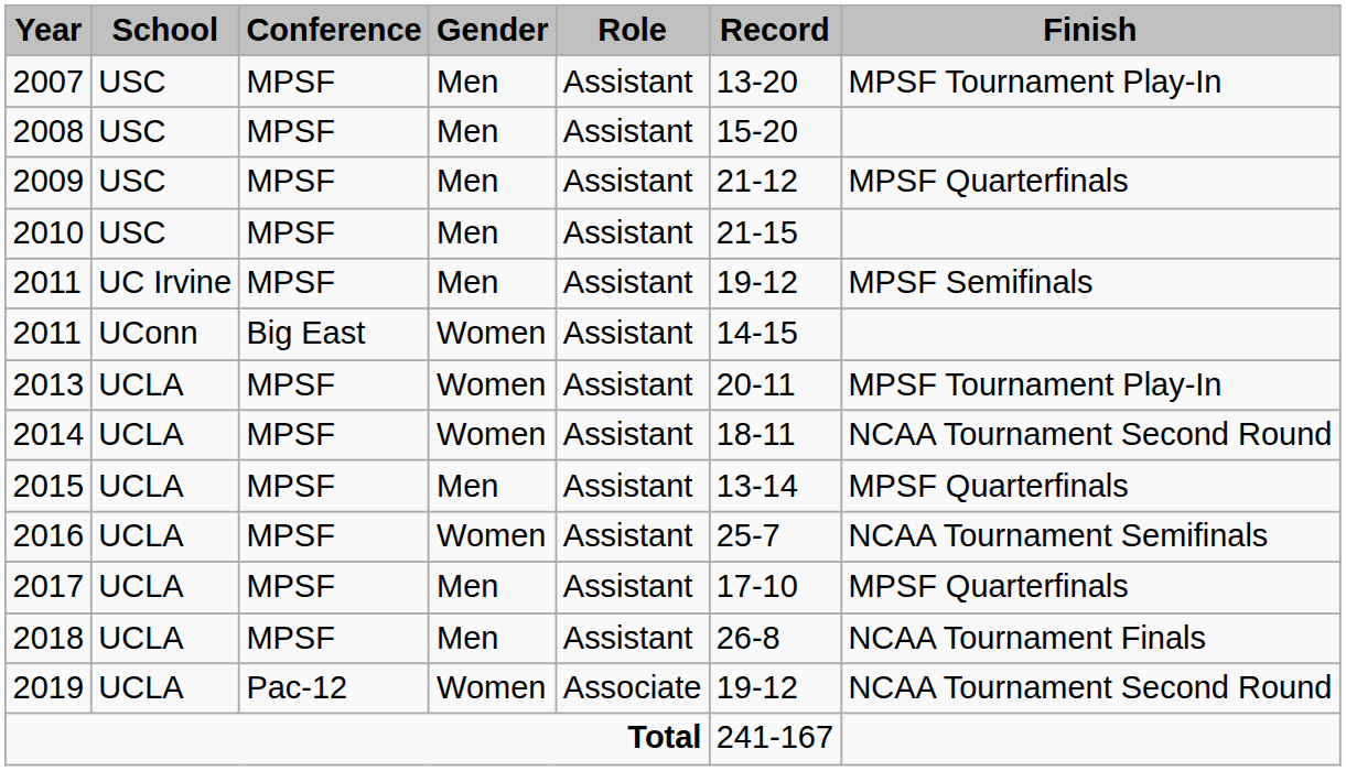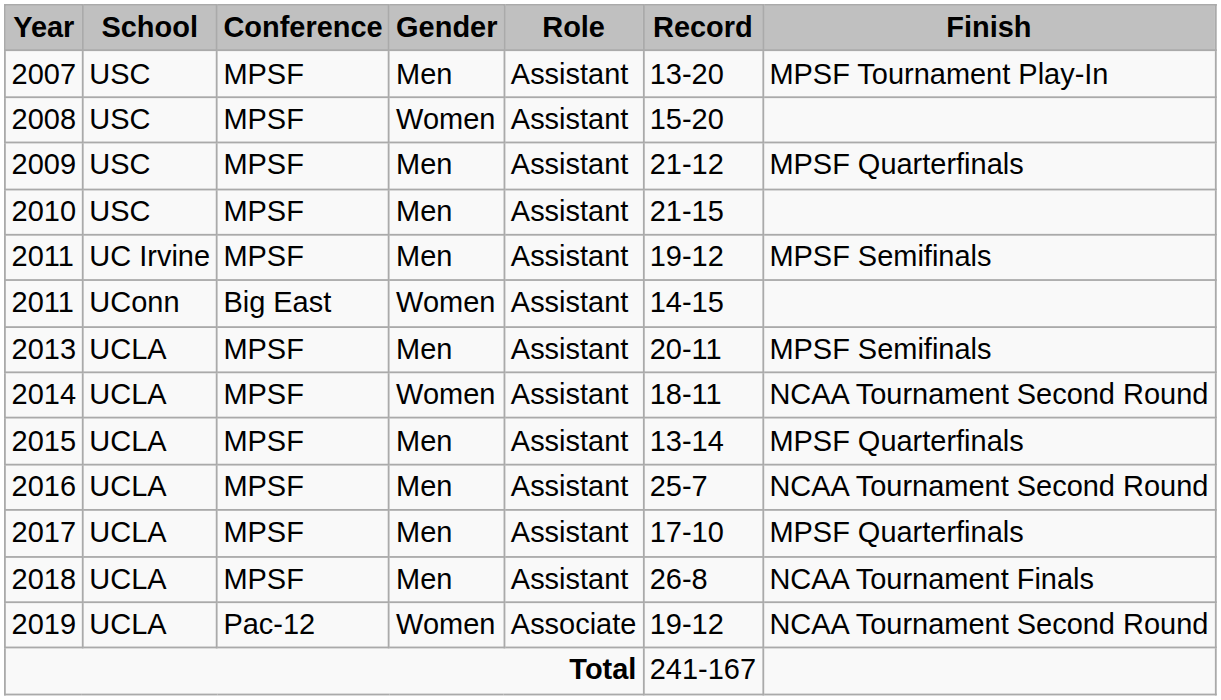 <table class="wikitable">
 <tr>
 <th style="font-weight:bold; background-color:#c0c0c0;">Year</th>
 <th style="font-weight:bold; background-color:#c0c0c0;">School</th>
 <th style="font-weight:bold; background-color:#c0c0c0;">Conference</th>
 <th style="font-weight:bold; background-color:#c0c0c0;">Gender</th>
 <th style="font-weight:bold; background-color:#c0c0c0;">Role</th>
 <th style="font-weight:bold; background-color:#c0c0c0;">Record</th>
 <th style="font-weight:bold; background-color:#c0c0c0;">Finish</th>
 </tr>
 <tr>
 <td>2007</td>
 <td>USC</td>
 <td>MPSF</td>
 <td>Men</td>
 <td>Assistant</td>
 <td>13-20</td>
 <td>MPSF Tournament Play-In</td>
 </tr>
 <tr>
 <td>2008</td>
 <td>USC</td>
 <td>MPSF</td>
-<td>Men</td>
+<td>Women</td>
 <td>Assistant</td>
 <td>15-20</td>
 <td></td>
 </tr>
 <tr>
 <td>2009</td>
 <td>USC</td>
 <td>MPSF</td>
 <td>Men</td>
 <td>Assistant</td>
 <td>21-12</td>
 <td>MPSF Quarterfinals</td>
 </tr>
 <tr>
 <td>2010</td>
 <td>USC</td>
 <td>MPSF</td>
 <td>Men</td>
 <td>Assistant</td>
 <td>21-15</td>
 <td></td>
 </tr>
 <tr>
 <td>2011</td>
 <td>UC Irvine</td>
 <td>MPSF</td>
 <td>Men</td>
 <td>Assistant</td>
 <td>19-12</td>
 <td>MPSF Semifinals</td>
 </tr>
 <tr>
 <td>2011 </td>
 <td>UConn</td>
 <td>Big East</td>
 <td>Women</td>
 <td>Assistant</td>
 <td>14-15</td>
 <td></td>
 </tr>
 <tr>
 <td>2013 </td>
 <td>UCLA</td>
 <td>MPSF</td>
-<td>Women</td>
+<td>Men</td>
 <td>Assistant</td>
 <td>20-11</td>
-<td>MPSF Tournament Play-In</td>
+<td>MPSF Semifinals</td>
 </tr>
 <tr>
 <td>2014</td>
 <td>UCLA</td>
 <td>MPSF</td>
 <td>Women</td>
 <td>Assistant</td>
 <td>18-11</td>
 <td>NCAA Tournament Second Round</td>
 </tr>
 <tr>
 <td>2015</td>
 <td>UCLA</td>
 <td>MPSF</td>
 <td>Men</td>
 <td>Assistant</td>
 <td>13-14</td>
 <td>MPSF Quarterfinals</td>
 </tr>
 <tr>
 <td>2016</td>
 <td>UCLA</td>
 <td>MPSF</td>
-<td>Women</td>
+<td>Men</td>
 <td>Assistant</td>
 <td>25-7</td>
-<td>NCAA Tournament Semifinals</td>
+<td>NCAA Tournament Second Round</td>
 </tr>
 <tr>
 <td>2017</td>
 <td>UCLA</td>
 <td>MPSF</td>
 <td>Men</td>
 <td>Assistant</td>
 <td>17-10</td>
 <td>MPSF Quarterfinals</td>
 </tr>
 <tr>
 <td>2018</td>
 <td>UCLA</td>
 <td>MPSF</td>
 <td>Men</td>
 <td>Assistant</td>
 <td>26-8</td>
 <td>NCAA Tournament Finals</td>
 </tr>
 <tr>
 <td>2019 </td>
 <td>UCLA</td>
 <td>Pac-12</td>
 <td>Women</td>
 <td>Associate</td>
 <td>19-12</td>
 <td>NCAA Tournament Second Round</td>
 </tr>
 <tr>
 <td colspan="5" style="text-align: right; font-weight:bold;">Total</td>
 <td>241-167</td>
 <td></td>
 </tr>
 </table>
